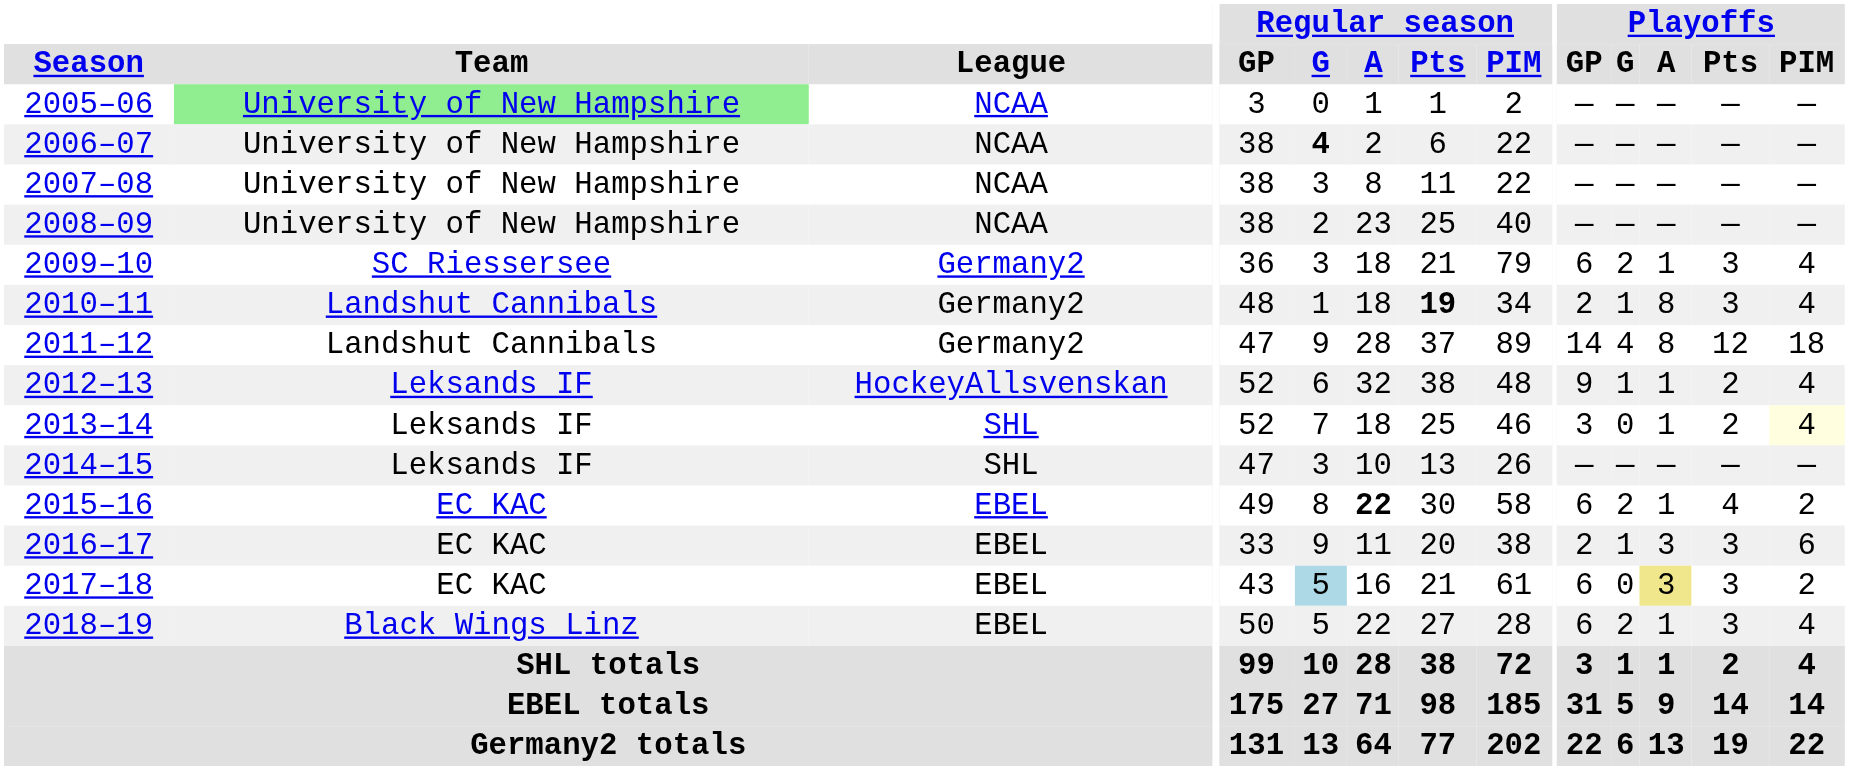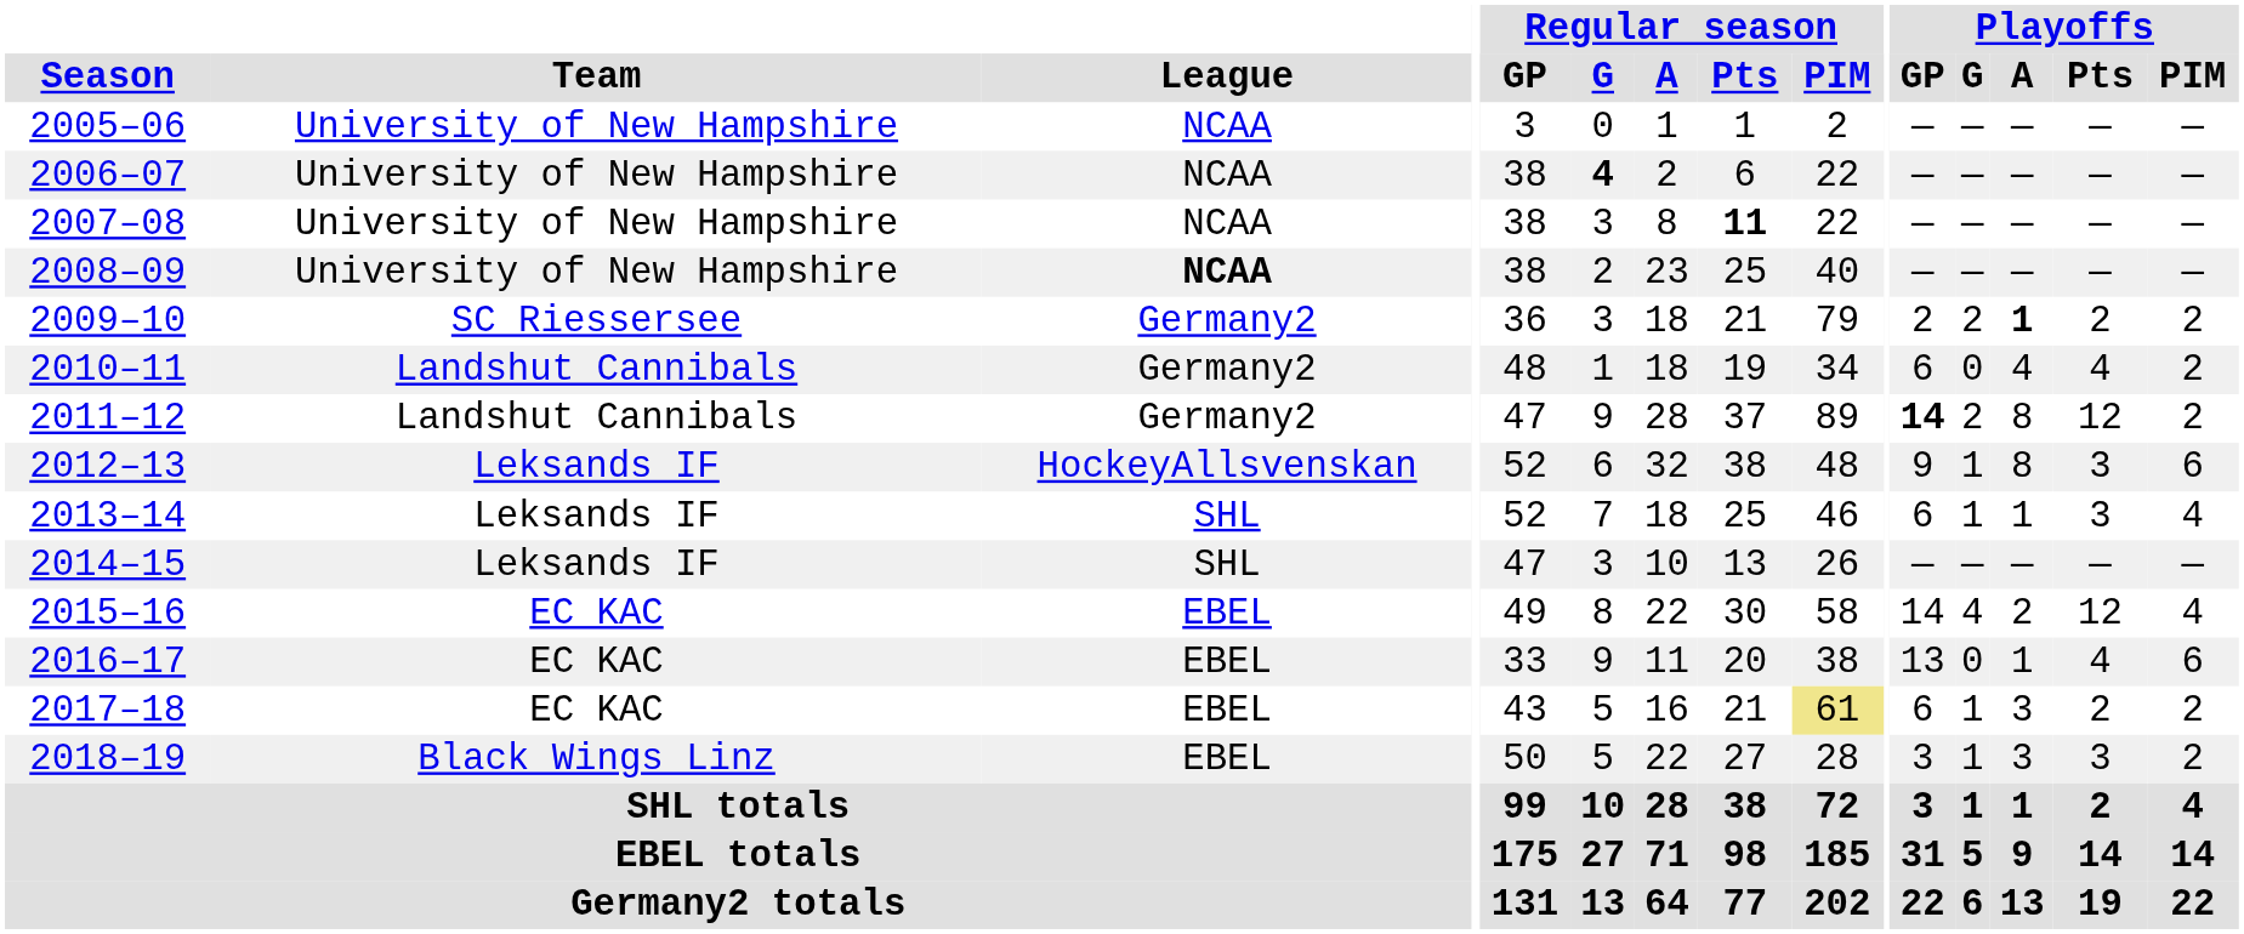 <table border="0" cellpadding="1" cellspacing="0" style="text-align:center; width:60em">
 <tr bgcolor="#e0e0e0">
 <th colspan="3" bgcolor="#ffffff"></th>
 <th rowspan="99" bgcolor="#ffffff"></th>
 <th colspan="5"><a href='#'>Regular season</a></th>
 <th rowspan="99" bgcolor="#ffffff"></th>
 <th colspan="5"><a href='#'>Playoffs</a></th>
 </tr>
 <tr bgcolor="#e0e0e0">
 <th><a href='#'>Season</a></th>
 <th>Team</th>
 <th>League</th>
 <th>GP</th>
 <th><a href='#'>G</a></th>
 <th><a href='#'>A</a></th>
 <th><a href='#'>Pts</a></th>
 <th><a href='#'>PIM</a></th>
 <th>GP</th>
 <th>G</th>
 <th>A</th>
 <th>Pts</th>
 <th>PIM</th>
 </tr>
 <tr>
 <td><a href='#'>2005–06</a></td>
-<td style="background: lightgreen;"><a href='#'>University of New Hampshire</a></td>
+<td><a href='#'>University of New Hampshire</a></td>
 <td><a href='#'>NCAA</a></td>
 <td>3</td>
 <td>0</td>
 <td>1</td>
 <td>1</td>
 <td>2</td>
 <td>—</td>
 <td>—</td>
 <td>—</td>
 <td>—</td>
 <td>—</td>
 </tr>
 <tr bgcolor="#f0f0f0">
 <td><a href='#'>2006–07</a></td>
 <td>University of New Hampshire</td>
 <td>NCAA</td>
 <td>38</td>
 <td><strong>4</strong></td>
 <td>2</td>
 <td>6</td>
 <td>22</td>
 <td>—</td>
 <td>—</td>
 <td>—</td>
 <td>—</td>
 <td>—</td>
 </tr>
 <tr>
 <td><a href='#'>2007–08</a></td>
 <td>University of New Hampshire</td>
 <td>NCAA</td>
 <td>38</td>
 <td>3</td>
 <td>8</td>
-<td>11</td>
+<td><strong>11</strong></td>
 <td>22</td>
 <td>—</td>
 <td>—</td>
 <td>—</td>
 <td>—</td>
 <td>—</td>
 </tr>
 <tr bgcolor="#f0f0f0">
 <td><a href='#'>2008–09</a></td>
 <td>University of New Hampshire</td>
-<td>NCAA</td>
+<td><strong>NCAA</strong></td>
 <td>38</td>
 <td>2</td>
 <td>23</td>
 <td>25</td>
 <td>40</td>
 <td>—</td>
 <td>—</td>
 <td>—</td>
 <td>—</td>
 <td>—</td>
 </tr>
 <tr>
 <td><a href='#'>2009–10</a></td>
 <td><a href='#'>SC Riessersee</a></td>
 <td><a href='#'>Germany2</a></td>
 <td>36</td>
 <td>3</td>
 <td>18</td>
 <td>21</td>
 <td>79</td>
-<td>6</td>
 <td>2</td>
-<td>1</td>
-<td>3</td>
-<td>4</td>
+<td>2</td>
+<td><strong>1</strong></td>
+<td>2</td>
+<td>2</td>
 </tr>
 <tr bgcolor="#f0f0f0">
 <td><a href='#'>2010–11</a></td>
 <td><a href='#'>Landshut Cannibals</a></td>
 <td>Germany2</td>
 <td>48</td>
 <td>1</td>
 <td>18</td>
-<td><strong>19</strong></td>
+<td>19</td>
 <td>34</td>
+<td>6</td>
+<td>0</td>
+<td>4</td>
+<td>4</td>
 <td>2</td>
-<td>1</td>
-<td>8</td>
-<td>3</td>
-<td>4</td>
 </tr>
 <tr>
 <td><a href='#'>2011–12</a></td>
 <td>Landshut Cannibals</td>
 <td>Germany2</td>
 <td>47</td>
 <td>9</td>
 <td>28</td>
 <td>37</td>
 <td>89</td>
-<td>14</td>
-<td>4</td>
+<td><strong>14</strong></td>
+<td>2</td>
 <td>8</td>
 <td>12</td>
-<td>18</td>
+<td>2</td>
 </tr>
 <tr bgcolor="#f0f0f0">
 <td><a href='#'>2012–13</a></td>
 <td><a href='#'>Leksands IF</a></td>
 <td><a href='#'>HockeyAllsvenskan</a></td>
 <td>52</td>
 <td>6</td>
 <td>32</td>
 <td>38</td>
 <td>48</td>
 <td>9</td>
 <td>1</td>
-<td>1</td>
-<td>2</td>
-<td>4</td>
+<td>8</td>
+<td>3</td>
+<td>6</td>
 </tr>
 <tr>
 <td><a href='#'>2013–14</a></td>
 <td>Leksands IF</td>
 <td><a href='#'>SHL</a></td>
 <td>52</td>
 <td>7</td>
 <td>18</td>
 <td>25</td>
 <td>46</td>
+<td>6</td>
+<td>1</td>
+<td>1</td>
 <td>3</td>
-<td>0</td>
-<td>1</td>
-<td>2</td>
-<td style="background: lightyellow;">4</td>
+<td>4</td>
 </tr>
 <tr bgcolor="#f0f0f0">
 <td><a href='#'>2014–15</a></td>
 <td>Leksands IF</td>
 <td>SHL</td>
 <td>47</td>
 <td>3</td>
 <td>10</td>
 <td>13</td>
 <td>26</td>
 <td>—</td>
 <td>—</td>
 <td>—</td>
 <td>—</td>
 <td>—</td>
 </tr>
 <tr>
 <td><a href='#'>2015–16</a></td>
 <td><a href='#'>EC KAC</a></td>
 <td><a href='#'>EBEL</a></td>
 <td>49</td>
 <td>8</td>
-<td><strong>22</strong></td>
+<td>22</td>
 <td>30</td>
 <td>58</td>
-<td>6</td>
-<td>2</td>
-<td>1</td>
+<td>14</td>
 <td>4</td>
 <td>2</td>
+<td>12</td>
+<td>4</td>
 </tr>
 <tr bgcolor="#f0f0f0">
 <td><a href='#'>2016–17</a></td>
 <td>EC KAC</td>
 <td>EBEL</td>
 <td>33</td>
 <td>9</td>
 <td>11</td>
 <td>20</td>
 <td>38</td>
-<td>2</td>
+<td>13</td>
+<td>0</td>
 <td>1</td>
-<td>3</td>
-<td>3</td>
+<td>4</td>
 <td>6</td>
 </tr>
 <tr>
 <td><a href='#'>2017–18</a></td>
 <td>EC KAC</td>
 <td>EBEL</td>
 <td>43</td>
-<td style="background: lightblue;">5</td>
+<td>5</td>
 <td>16</td>
 <td>21</td>
-<td>61</td>
+<td style="background: khaki;">61</td>
 <td>6</td>
-<td>0</td>
-<td style="background: khaki;">3</td>
+<td>1</td>
 <td>3</td>
+<td>2</td>
 <td>2</td>
 </tr>
 <tr bgcolor="#f0f0f0">
 <td><a href='#'>2018–19</a></td>
 <td><a href='#'>Black Wings Linz</a></td>
 <td>EBEL</td>
 <td>50</td>
 <td>5</td>
 <td>22</td>
 <td>27</td>
 <td>28</td>
-<td>6</td>
-<td>2</td>
+<td>3</td>
 <td>1</td>
 <td>3</td>
-<td>4</td>
+<td>3</td>
+<td>2</td>
 </tr>
 <tr>
 </tr>
 <tr ALIGN="center" bgcolor="#e0e0e0">
 <th colspan="3">SHL totals</th>
 <th ALIGN="center">99</th>
 <th ALIGN="center">10</th>
 <th ALIGN="center">28</th>
 <th ALIGN="center">38</th>
 <th ALIGN="center">72</th>
 <th ALIGN="center">3</th>
 <th ALIGN="center">1</th>
 <th ALIGN="center">1</th>
 <th ALIGN="center">2</th>
 <th ALIGN="center">4</th>
 </tr>
 <tr>
 </tr>
 <tr ALIGN="center" bgcolor="#e0e0e0">
 <th colspan="3">EBEL totals</th>
 <th ALIGN="center">175</th>
 <th ALIGN="center">27</th>
 <th ALIGN="center">71</th>
 <th ALIGN="center">98</th>
 <th ALIGN="center">185</th>
 <th ALIGN="center">31</th>
 <th ALIGN="center">5</th>
 <th ALIGN="center">9</th>
 <th ALIGN="center">14</th>
 <th ALIGN="center">14</th>
 </tr>
 <tr>
 </tr>
 <tr ALIGN="center" bgcolor="#e0e0e0">
 <th colspan="3">Germany2 totals</th>
 <th ALIGN="center">131</th>
 <th ALIGN="center">13</th>
 <th ALIGN="center">64</th>
 <th ALIGN="center">77</th>
 <th ALIGN="center">202</th>
 <th ALIGN="center">22</th>
 <th ALIGN="center">6</th>
 <th ALIGN="center">13</th>
 <th ALIGN="center">19</th>
 <th ALIGN="center">22</th>
 </tr>
 </table>
